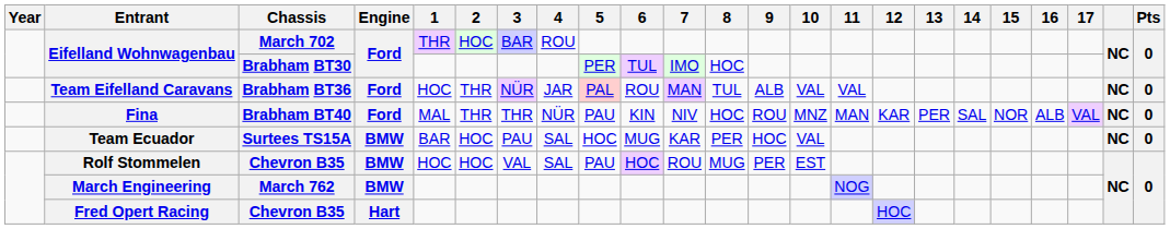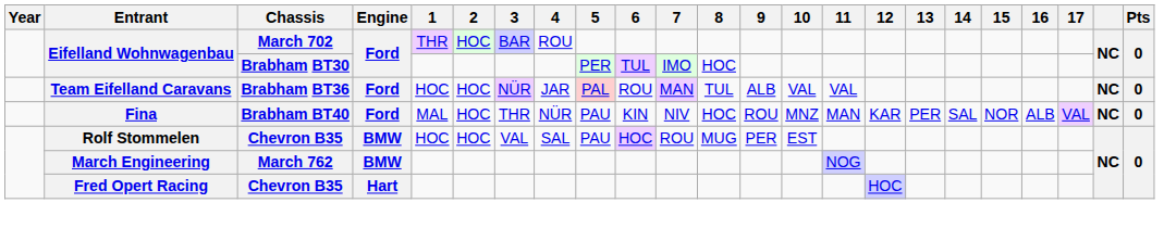 <table class="wikitable" style="text-align:center; font-size:90%">
 <tr>
 <th>Year</th>
 <th>Entrant</th>
 <th>Chassis</th>
 <th>Engine</th>
 <th>1</th>
 <th>2</th>
 <th>3</th>
 <th>4</th>
 <th>5</th>
 <th>6</th>
 <th>7</th>
 <th>8</th>
 <th>9</th>
 <th>10</th>
 <th>11</th>
 <th>12</th>
 <th>13</th>
 <th>14</th>
 <th>15</th>
 <th>16</th>
 <th>17</th>
 <th></th>
 <th>Pts</th>
 </tr>
 <tr>
 <td rowspan=2></td>
 <th rowspan=2><a href='#'>Eifelland Wohnwagenbau</a></th>
 <th><a href='#'>March 702</a></th>
 <th rowspan=2><a href='#'>Ford</a></th>
 <td style="background:#EFCFFF;"><a href='#'>THR</a><br></td>
 <td style="background:#DFFFDF;"><a href='#'>HOC</a><br></td>
 <td style="background:#CFCFFF;"><a href='#'>BAR</a><br></td>
 <td><a href='#'>ROU</a></td>
 <td></td>
 <td></td>
 <td></td>
 <td></td>
 <td></td>
 <td></td>
 <td></td>
 <td></td>
 <td></td>
 <td></td>
 <td></td>
 <td></td>
 <td></td>
 <th rowspan=2>NC</th>
 <th rowspan=2>0</th>
 </tr>
 <tr>
 <th><a href='#'>Brabham</a> <a href='#'>BT30</a></th>
 <td></td>
 <td></td>
 <td></td>
 <td></td>
 <td style="background:#DFFFDF;"><a href='#'>PER</a><br></td>
 <td style="background:#EFCFFF;"><a href='#'>TUL</a><br></td>
 <td style="background:#DFFFDF;"><a href='#'>IMO</a><br></td>
 <td><a href='#'>HOC</a></td>
 <td></td>
 <td></td>
 <td></td>
 <td></td>
 <td></td>
 <td></td>
 <td></td>
 <td></td>
 <td></td>
 </tr>
 <tr>
 <td></td>
 <th><a href='#'>Team Eifelland Caravans</a></th>
 <th><a href='#'>Brabham</a> <a href='#'>BT36</a></th>
 <th><a href='#'>Ford</a></th>
 <td><a href='#'>HOC</a></td>
-<td><a href='#'>THR</a></td>
+<td><a href='#'>HOC</a></td>
 <td style="background:#EFCFFF;"><a href='#'>NÜR</a><br></td>
 <td><a href='#'>JAR</a></td>
 <td style="background:#FFCFCF;"><a href='#'>PAL</a><br></td>
 <td><a href='#'>ROU</a></td>
 <td style="background:#EFCFFF;"><a href='#'>MAN</a><br></td>
 <td><a href='#'>TUL</a></td>
 <td><a href='#'>ALB</a></td>
 <td><a href='#'>VAL</a></td>
 <td><a href='#'>VAL</a></td>
 <td></td>
 <td></td>
 <td></td>
 <td></td>
 <td></td>
 <td></td>
 <th>NC</th>
 <th>0</th>
 </tr>
 <tr>
 <td></td>
 <th><a href='#'>Fina</a></th>
 <th><a href='#'>Brabham BT40</a></th>
 <th><a href='#'>Ford</a></th>
 <td><a href='#'>MAL</a></td>
-<td><a href='#'>THR</a></td>
+<td><a href='#'>HOC</a></td>
 <td><a href='#'>THR</a></td>
 <td><a href='#'>NÜR</a></td>
 <td><a href='#'>PAU</a></td>
 <td><a href='#'>KIN</a></td>
 <td><a href='#'>NIV</a></td>
 <td><a href='#'>HOC</a></td>
 <td><a href='#'>ROU</a></td>
 <td><a href='#'>MNZ</a></td>
 <td><a href='#'>MAN</a></td>
 <td><a href='#'>KAR</a></td>
 <td><a href='#'>PER</a></td>
 <td><a href='#'>SAL</a></td>
 <td><a href='#'>NOR</a></td>
 <td><a href='#'>ALB</a></td>
 <td style="background:#EFCFFF;"><a href='#'>VAL</a><br></td>
-<th>NC</th>
-<th>0</th>
-</tr>
-<tr>
-<td></td>
-<th>Team Ecuador</th>
-<th><a href='#'>Surtees TS15A</a></th>
-<th><a href='#'>BMW</a></th>
-<td><a href='#'>BAR</a></td>
-<td><a href='#'>HOC</a></td>
-<td><a href='#'>PAU</a></td>
-<td><a href='#'>SAL</a></td>
-<td style="background:#FFFFFF;"><a href='#'>HOC</a><br></td>
-<td><a href='#'>MUG</a></td>
-<td><a href='#'>KAR</a></td>
-<td><a href='#'>PER</a></td>
-<td><a href='#'>HOC</a></td>
-<td><a href='#'>VAL</a></td>
-<td></td>
-<td></td>
-<td></td>
-<td></td>
-<td></td>
-<td></td>
-<td></td>
 <th>NC</th>
 <th>0</th>
 </tr>
 <tr>
 <td rowspan=3></td>
 <th>Rolf Stommelen</th>
 <th><a href='#'>Chevron B35</a></th>
 <th><a href='#'>BMW</a></th>
 <td><a href='#'>HOC</a></td>
 <td><a href='#'>HOC</a></td>
 <td><a href='#'>VAL</a></td>
 <td><a href='#'>SAL</a></td>
 <td><a href='#'>PAU</a></td>
 <td style="background:#EFCFFF;"><a href='#'>HOC</a><br></td>
 <td><a href='#'>ROU</a></td>
 <td><a href='#'>MUG</a></td>
 <td><a href='#'>PER</a></td>
 <td><a href='#'>EST</a></td>
 <td></td>
 <td></td>
 <td></td>
 <td></td>
 <td></td>
 <td></td>
 <td></td>
 <th rowspan=3>NC</th>
 <th rowspan=3>0</th>
 </tr>
 <tr>
 <th><a href='#'>March Engineering</a></th>
 <th><a href='#'>March 762</a></th>
 <th><a href='#'>BMW</a></th>
 <td></td>
 <td></td>
 <td></td>
 <td></td>
 <td></td>
 <td></td>
 <td></td>
 <td></td>
 <td></td>
 <td></td>
 <td style="background:#CFCFFF;"><a href='#'>NOG</a><br></td>
 <td></td>
 <td></td>
 <td></td>
 <td></td>
 <td></td>
 <td></td>
 </tr>
 <tr>
 <th><a href='#'>Fred Opert Racing</a></th>
 <th><a href='#'>Chevron B35</a></th>
 <th><a href='#'>Hart</a></th>
 <td></td>
 <td></td>
 <td></td>
 <td></td>
 <td></td>
 <td></td>
 <td></td>
 <td></td>
 <td></td>
 <td></td>
 <td></td>
 <td style="background:#CFCFFF;"><a href='#'>HOC</a><br></td>
 <td></td>
 <td></td>
 <td></td>
 <td></td>
 <td></td>
 </tr>
 </table>
